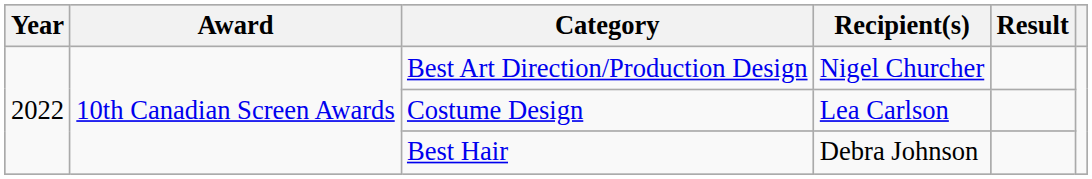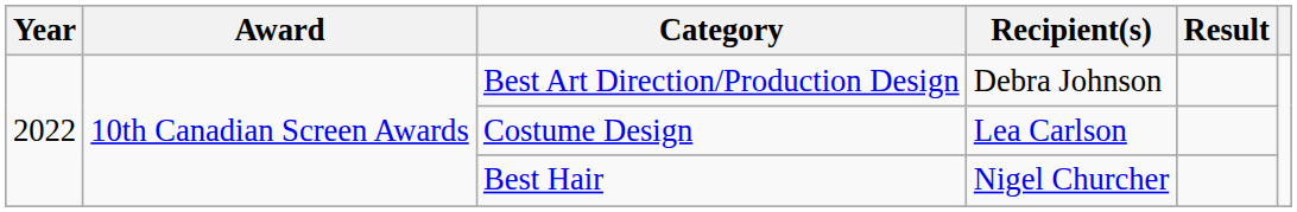 <table class="wikitable plainrowheaders sortable">
 <tr>
 <th scope="col">Year</th>
 <th scope="col">Award</th>
 <th scope="col">Category</th>
 <th scope="col">Recipient(s)</th>
 <th scope="col">Result</th>
 <th scope="col" class="unsortable"></th>
 </tr>
 <tr>
 <td rowspan="3">2022</td>
 <td rowspan="3"><a href='#'>10th Canadian Screen Awards</a></td>
 <td><a href='#'>Best Art Direction/Production Design</a></td>
-<td><a href='#'>Nigel Churcher</a></td>
+<td>Debra Johnson</td>
 <td></td>
 <td rowspan=3></td>
 </tr>
 <tr>
 <td><a href='#'>Costume Design</a></td>
 <td><a href='#'>Lea Carlson</a></td>
 <td></td>
 </tr>
 <tr>
 <td><a href='#'>Best Hair</a></td>
-<td>Debra Johnson</td>
+<td><a href='#'>Nigel Churcher</a></td>
 <td></td>
 </tr>
 </table>
